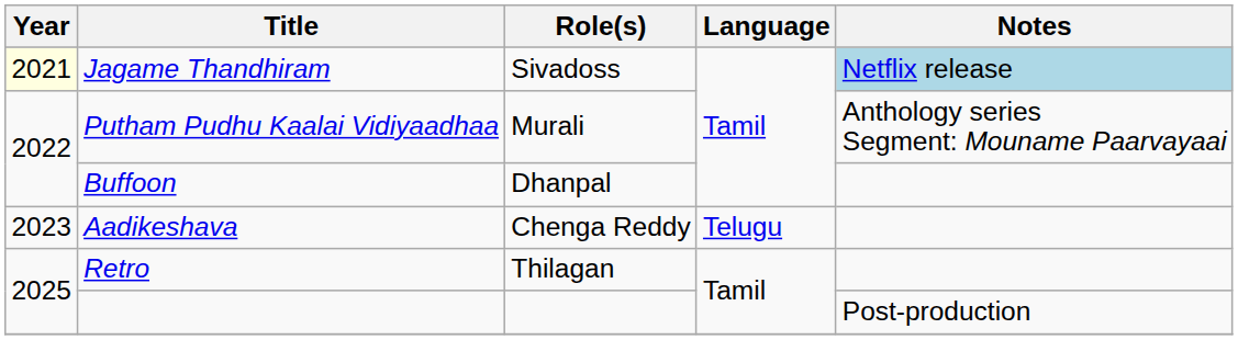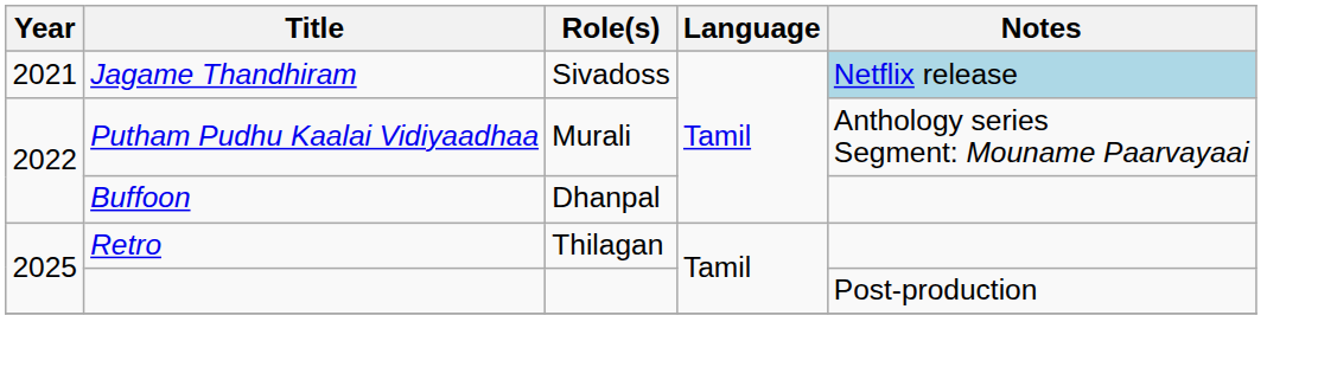 <table class="wikitable">
 <tr>
 <th>Year</th>
 <th>Title</th>
 <th>Role(s)</th>
 <th>Language</th>
 <th>Notes</th>
 </tr>
 <tr>
-<td style="background: lightyellow;">2021</td>
+<td>2021</td>
 <td><em><a href='#'>Jagame Thandhiram</a></em></td>
 <td>Sivadoss</td>
 <td rowspan=3><a href='#'>Tamil</a></td>
 <td style="background: lightblue;"><a href='#'>Netflix</a> release</td>
 </tr>
 <tr>
 <td rowspan=2>2022</td>
 <td><em><a href='#'>Putham Pudhu Kaalai Vidiyaadhaa</a></em></td>
 <td>Murali</td>
 <td>Anthology series<br> Segment: <em>Mouname Paarvayaai</em></td>
 </tr>
 <tr>
 <td><em><a href='#'>Buffoon</a></em></td>
 <td>Dhanpal</td>
 <td></td>
 </tr>
 <tr>
-<td>2023</td>
-<td><em><a href='#'>Aadikeshava</a></em></td>
-<td>Chenga Reddy</td>
-<td><a href='#'>Telugu</a></td>
-<td></td>
-</tr>
-<tr>
 <td rowspan=2>2025</td>
 <td><em><a href='#'>Retro</a></em></td>
 <td>Thilagan</td>
 <td rowspan=2>Tamil</td>
 <td></td>
 </tr>
 <tr>
 <td></td>
 <td></td>
 <td>Post-production</td>
 </tr>
 <tr>
 </tr>
 </table>
